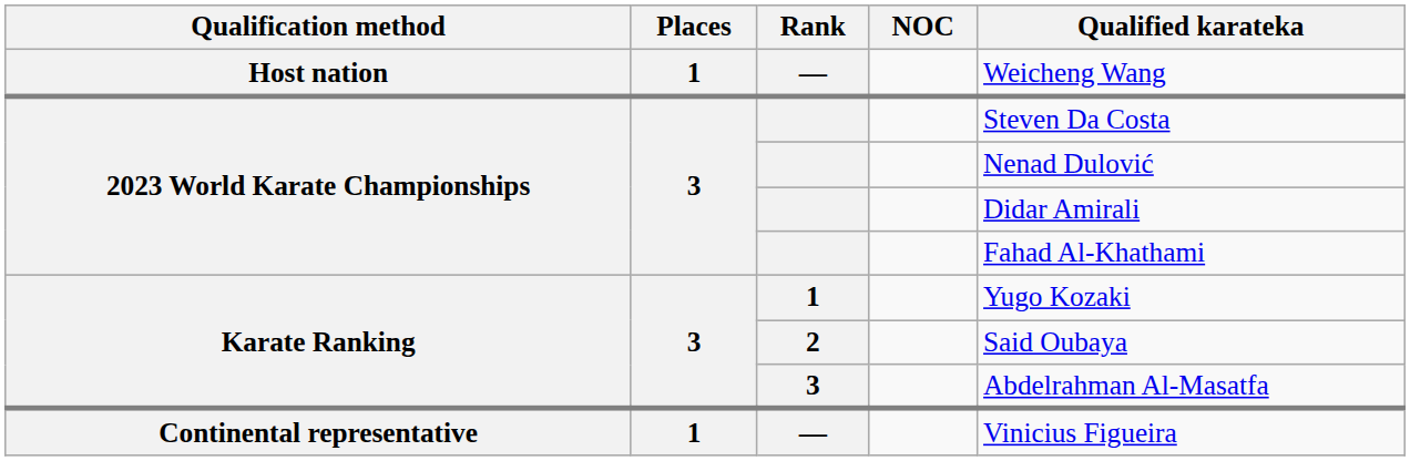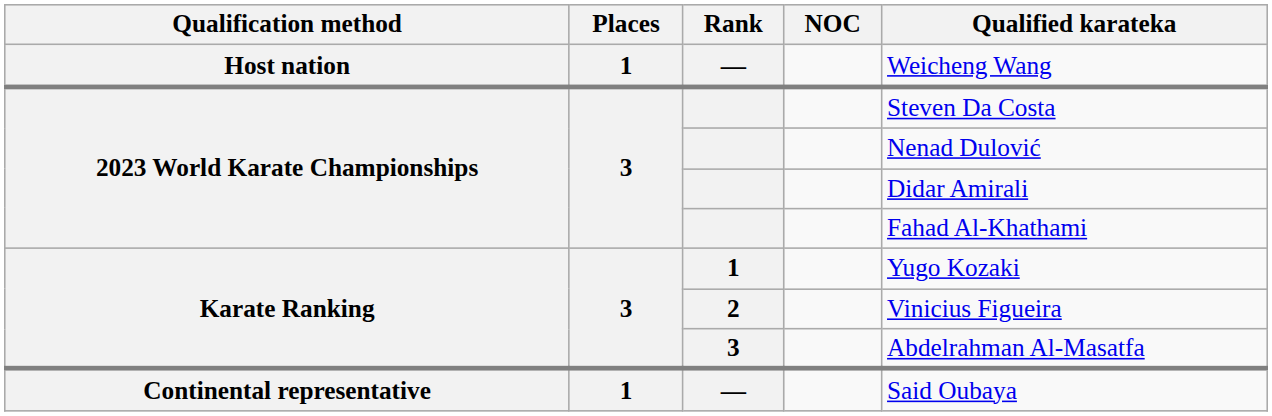 <table class="wikitable" width=800>
 <tr>
 <th>Qualification method</th>
 <th>Places</th>
 <th>Rank</th>
 <th>NOC</th>
 <th>Qualified karateka</th>
 </tr>
 <tr style="border-bottom: 3px solid grey;">
 <th>Host nation</th>
 <th>1</th>
 <th>—</th>
 <td></td>
 <td><a href='#'>Weicheng Wang</a></td>
 </tr>
 <tr>
 <th rowspan=4>2023 World Karate Championships</th>
 <th rowspan=4>3</th>
 <th></th>
 <td></td>
 <td><a href='#'>Steven Da Costa</a></td>
 </tr>
 <tr>
 <th></th>
 <td></td>
 <td><a href='#'>Nenad Dulović</a></td>
 </tr>
 <tr>
 <th></th>
 <td></td>
 <td><a href='#'>Didar Amirali</a></td>
 </tr>
 <tr>
 <th></th>
 <td></td>
 <td><a href='#'>Fahad Al-Khathami</a></td>
 </tr>
 <tr>
 <th rowspan=3>Karate Ranking</th>
 <th rowspan=3>3</th>
 <th>1</th>
 <td></td>
 <td><a href='#'>Yugo Kozaki</a></td>
 </tr>
 <tr>
 <th>2</th>
 <td></td>
-<td><a href='#'>Said Oubaya</a></td>
+<td><a href='#'>Vinicius Figueira</a></td>
 </tr>
 <tr>
 <th>3</th>
 <td></td>
 <td><a href='#'>Abdelrahman Al-Masatfa</a></td>
 </tr>
 <tr>
 </tr>
 <tr style="border-top: 3px solid grey;">
 <th rowspan=5>Continental representative</th>
 <th>1</th>
 <th>—</th>
 <td></td>
-<td><a href='#'>Vinicius Figueira</a></td>
+<td><a href='#'>Said Oubaya</a></td>
 </tr>
 </table>
